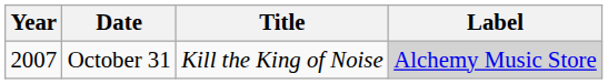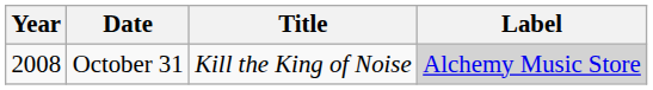 <table class="wikitable">
 <tr>
 <th>Year</th>
 <th>Date</th>
 <th>Title</th>
 <th>Label</th>
 </tr>
 <tr>
-<td>2007</td>
+<td>2008</td>
 <td>October 31</td>
 <td><em>Kill the King of Noise</em></td>
 <td style="background: lightgrey;"><a href='#'>Alchemy Music Store</a></td>
 </tr>
 </table>
